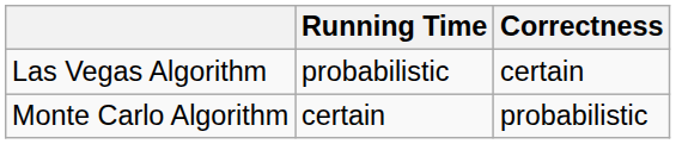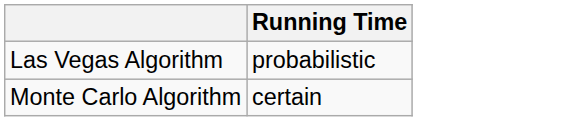 <table class="wikitable">
 <tr>
 <th></th>
 <th>Running Time</th>
-<th>Correctness</th>
 </tr>
 <tr>
 <td>Las Vegas Algorithm</td>
 <td>probabilistic</td>
-<td>certain</td>
 </tr>
 <tr>
 <td>Monte Carlo Algorithm</td>
 <td>certain</td>
-<td>probabilistic</td>
 </tr>
 </table>
